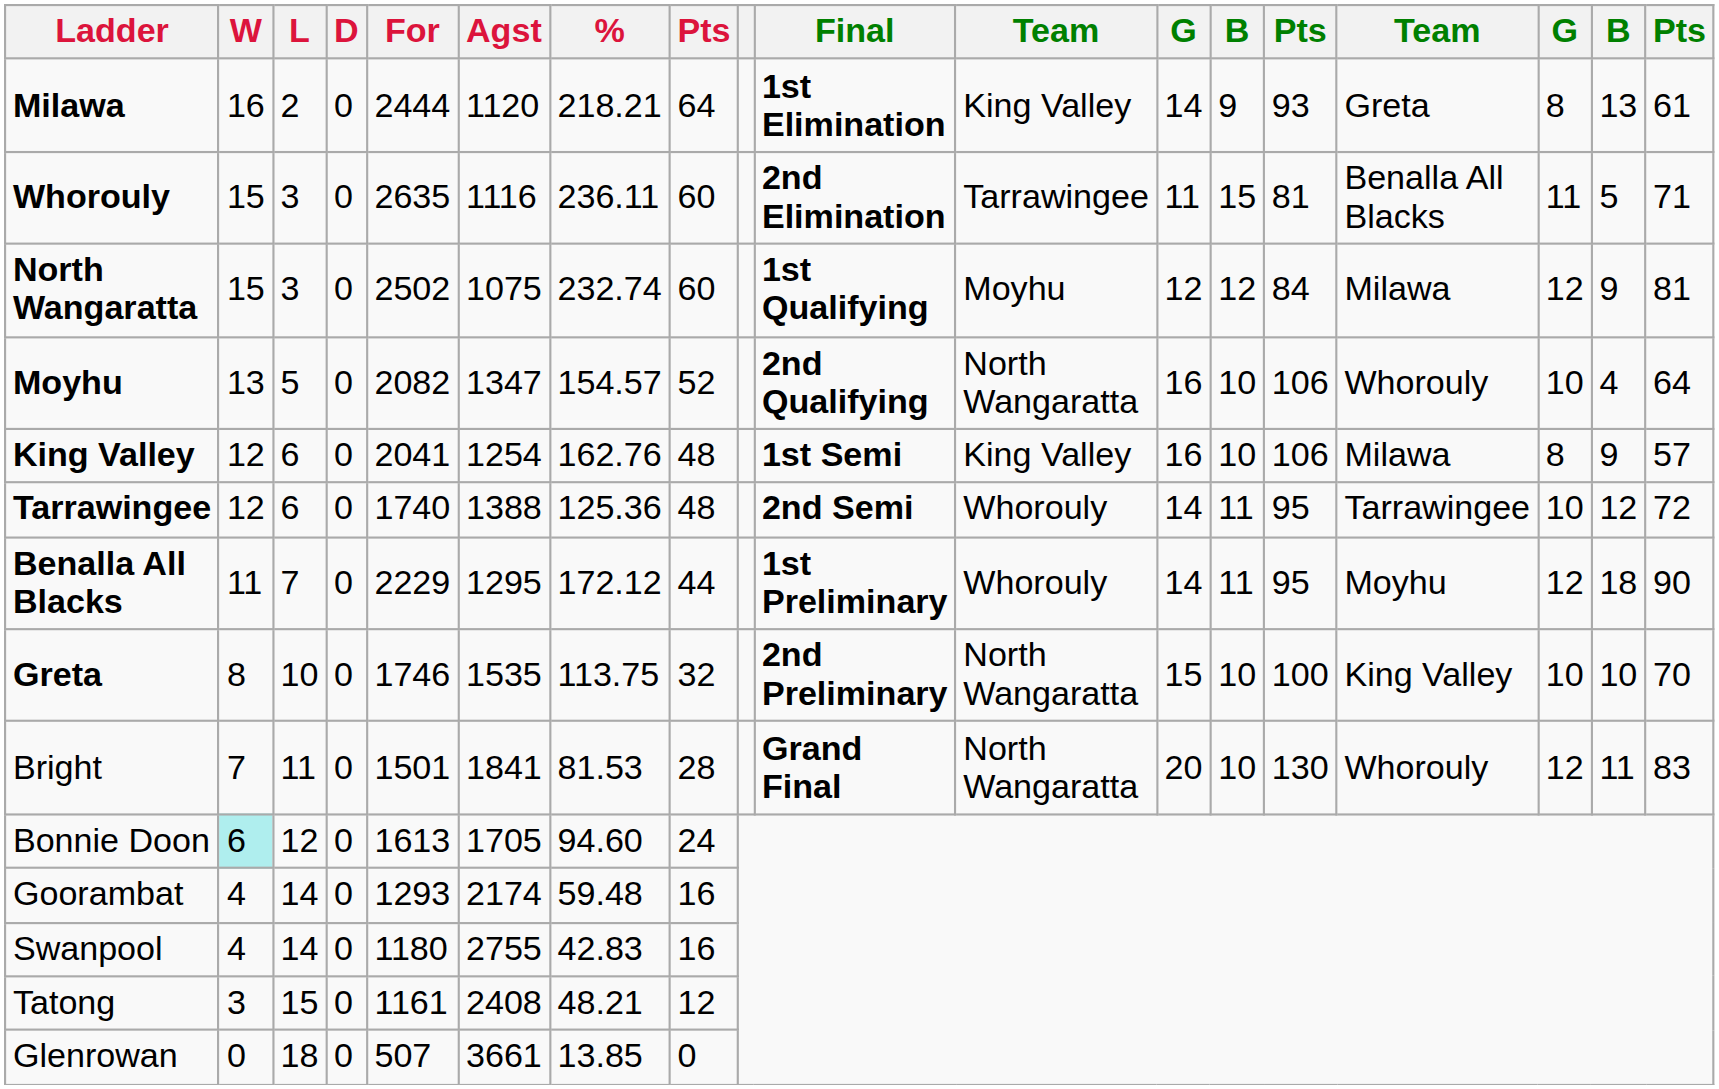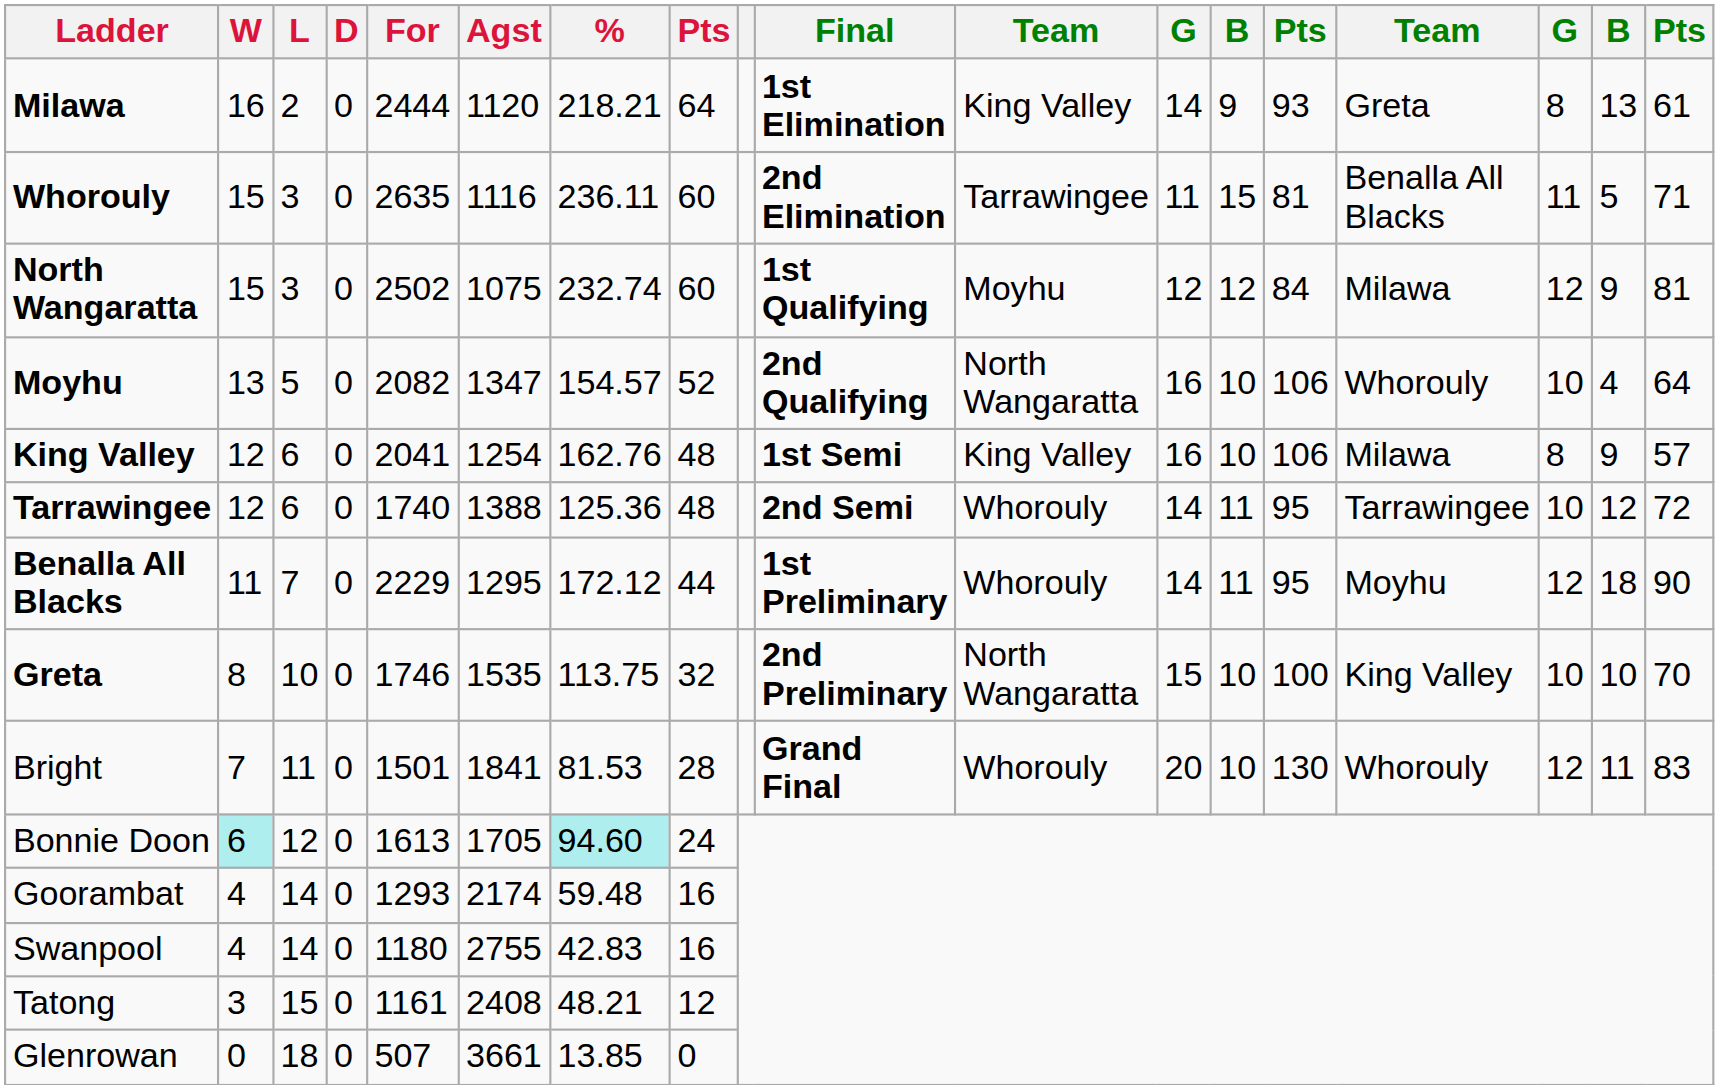 <table class="wikitable">
 <tr>
 <th style="color:crimson">Ladder</th>
 <th style="color:crimson">W</th>
 <th style="color:crimson">L</th>
 <th style="color:crimson">D</th>
 <th style="color:crimson">For</th>
 <th style="color:crimson">Agst</th>
 <th style="color:crimson">%</th>
 <th style="color:crimson">Pts</th>
 <th></th>
 <th style="color:green">Final</th>
 <th style="color:green">Team</th>
 <th style="color:green">G</th>
 <th style="color:green">B</th>
 <th style="color:green">Pts</th>
 <th style="color:green">Team</th>
 <th style="color:green">G</th>
 <th style="color:green">B</th>
 <th style="color:green">Pts</th>
 </tr>
 <tr>
 <td><strong>Milawa</strong></td>
 <td>16</td>
 <td>2</td>
 <td>0</td>
 <td>2444</td>
 <td>1120</td>
 <td>218.21</td>
 <td>64</td>
 <td></td>
 <td><strong>	1st Elimination	</strong></td>
 <td>King Valley</td>
 <td>14</td>
 <td>9</td>
 <td>93</td>
 <td>Greta</td>
 <td>8</td>
 <td>13</td>
 <td>61</td>
 </tr>
 <tr>
 <td><strong>Whorouly</strong></td>
 <td>15</td>
 <td>3</td>
 <td>0</td>
 <td>2635</td>
 <td>1116</td>
 <td>236.11</td>
 <td>60</td>
 <td></td>
 <td><strong>	2nd Elimination	</strong></td>
 <td>Tarrawingee</td>
 <td>11</td>
 <td>15</td>
 <td>81</td>
 <td>Benalla All Blacks</td>
 <td>11</td>
 <td>5</td>
 <td>71</td>
 </tr>
 <tr>
 <td><strong>North Wangaratta</strong></td>
 <td>15</td>
 <td>3</td>
 <td>0</td>
 <td>2502</td>
 <td>1075</td>
 <td>232.74</td>
 <td>60</td>
 <td></td>
 <td><strong>	1st Qualifying	</strong></td>
 <td>Moyhu</td>
 <td>12</td>
 <td>12</td>
 <td>84</td>
 <td>Milawa</td>
 <td>12</td>
 <td>9</td>
 <td>81</td>
 </tr>
 <tr>
 <td><strong>Moyhu</strong></td>
 <td>13</td>
 <td>5</td>
 <td>0</td>
 <td>2082</td>
 <td>1347</td>
 <td>154.57</td>
 <td>52</td>
 <td></td>
 <td><strong>	2nd Qualifying	</strong></td>
 <td>North Wangaratta</td>
 <td>16</td>
 <td>10</td>
 <td>106</td>
 <td>Whorouly</td>
 <td>10</td>
 <td>4</td>
 <td>64</td>
 </tr>
 <tr>
 <td><strong>King Valley</strong></td>
 <td>12</td>
 <td>6</td>
 <td>0</td>
 <td>2041</td>
 <td>1254</td>
 <td>162.76</td>
 <td>48</td>
 <td></td>
 <td><strong>	1st Semi	</strong></td>
 <td>King Valley</td>
 <td>16</td>
 <td>10</td>
 <td>106</td>
 <td>Milawa</td>
 <td>8</td>
 <td>9</td>
 <td>57</td>
 </tr>
 <tr>
 <td><strong>Tarrawingee</strong></td>
 <td>12</td>
 <td>6</td>
 <td>0</td>
 <td>1740</td>
 <td>1388</td>
 <td>125.36</td>
 <td>48</td>
 <td></td>
 <td><strong>	2nd Semi	</strong></td>
 <td>Whorouly</td>
 <td>14</td>
 <td>11</td>
 <td>95</td>
 <td>Tarrawingee</td>
 <td>10</td>
 <td>12</td>
 <td>72</td>
 </tr>
 <tr>
 <td><strong>Benalla All Blacks</strong></td>
 <td>11</td>
 <td>7</td>
 <td>0</td>
 <td>2229</td>
 <td>1295</td>
 <td>172.12</td>
 <td>44</td>
 <td></td>
 <td><strong>	1st Preliminary	</strong></td>
 <td>Whorouly</td>
 <td>14</td>
 <td>11</td>
 <td>95</td>
 <td>Moyhu</td>
 <td>12</td>
 <td>18</td>
 <td>90</td>
 </tr>
 <tr>
 <td><strong>Greta</strong></td>
 <td>8</td>
 <td>10</td>
 <td>0</td>
 <td>1746</td>
 <td>1535</td>
 <td>113.75</td>
 <td>32</td>
 <td></td>
 <td><strong>	2nd Preliminary	</strong></td>
 <td>North Wangaratta</td>
 <td>15</td>
 <td>10</td>
 <td>100</td>
 <td>King Valley</td>
 <td>10</td>
 <td>10</td>
 <td>70</td>
 </tr>
 <tr>
 <td>Bright</td>
 <td>7</td>
 <td>11</td>
 <td>0</td>
 <td>1501</td>
 <td>1841</td>
 <td>81.53</td>
 <td>28</td>
 <td></td>
 <td><strong>	Grand Final	</strong></td>
-<td>North Wangaratta</td>
+<td>Whorouly</td>
 <td>20</td>
 <td>10</td>
 <td>130</td>
 <td>Whorouly</td>
 <td>12</td>
 <td>11</td>
 <td>83</td>
 </tr>
 <tr>
 <td>Bonnie Doon</td>
 <td style="background: paleturquoise;">6</td>
 <td>12</td>
 <td>0</td>
 <td>1613</td>
 <td>1705</td>
-<td>94.60</td>
+<td style="background: paleturquoise;">94.60</td>
 <td>24</td>
 </tr>
 <tr>
 <td>Goorambat</td>
 <td>4</td>
 <td>14</td>
 <td>0</td>
 <td>1293</td>
 <td>2174</td>
 <td>59.48</td>
 <td>16</td>
 </tr>
 <tr>
 <td>Swanpool</td>
 <td>4</td>
 <td>14</td>
 <td>0</td>
 <td>1180</td>
 <td>2755</td>
 <td>42.83</td>
 <td>16</td>
 </tr>
 <tr>
 <td>Tatong</td>
 <td>3</td>
 <td>15</td>
 <td>0</td>
 <td>1161</td>
 <td>2408</td>
 <td>48.21</td>
 <td>12</td>
 </tr>
 <tr>
 <td>Glenrowan</td>
 <td>0</td>
 <td>18</td>
 <td>0</td>
 <td>507</td>
 <td>3661</td>
 <td>13.85</td>
 <td>0</td>
 </tr>
 </table>
